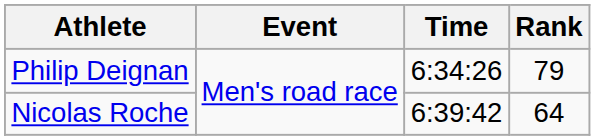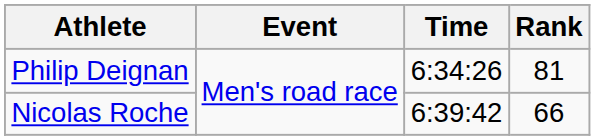 <table class=wikitable style="font-size:90%">
 <tr>
 <th>Athlete</th>
 <th>Event</th>
 <th>Time</th>
 <th>Rank</th>
 </tr>
 <tr align=center>
 <td align=left><a href='#'>Philip Deignan</a></td>
 <td align=left rowspan=2><a href='#'>Men's road race</a></td>
 <td>6:34:26</td>
-<td>79</td>
+<td>81</td>
 </tr>
 <tr align=center>
 <td align=left><a href='#'>Nicolas Roche</a></td>
 <td>6:39:42</td>
-<td>64</td>
+<td>66</td>
 </tr>
 </table>
